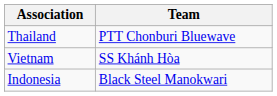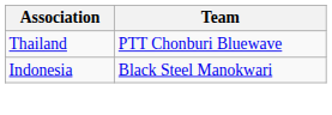 <table class="wikitable">
 <tr>
 <th width=100>Association</th>
 <th width=200>Team</th>
 </tr>
 <tr>
 <td> <a href='#'>Thailand</a></td>
 <td><a href='#'>PTT Chonburi Bluewave</a></td>
 </tr>
 <tr>
-<td> <a href='#'>Vietnam</a></td>
-<td><a href='#'>SS Khánh Hòa</a></td>
-</tr>
-<tr>
 <td> <a href='#'>Indonesia</a></td>
 <td><a href='#'>Black Steel Manokwari</a></td>
 </tr>
 </table>
